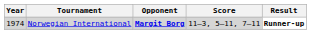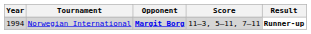 <table class="sortable wikitable" style="font-size: 90%">
 <tr>
 <th>Year</th>
 <th>Tournament</th>
 <th>Opponent</th>
 <th>Score</th>
 <th>Result</th>
 </tr>
 <tr style="background:#D5D5D5">
-<td align="center">1974</td>
+<td align="center">1994</td>
 <td align="left"><a href='#'>Norwegian International</a></td>
 <td align="left"><strong> <a href='#'>Margit Borg</a></strong></td>
 <td align="left">11–3, 5–11, 7–11</td>
 <td style="text-align:left; background:white"> <strong>Runner-up</strong></td>
 </tr>
 </table>
